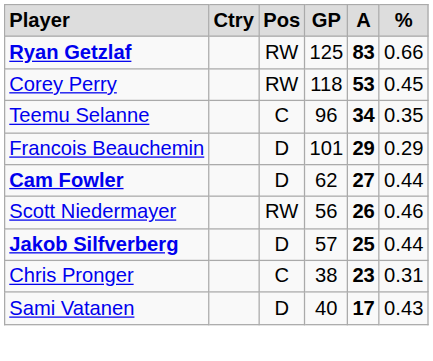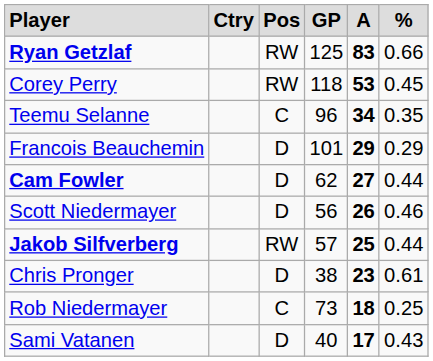 <table class="wikitable">
 <tr align="center" style="font-weight:bold; background-color:#dddddd;" |>
 <td align="left">Player</td>
 <td>Ctry</td>
 <td>Pos</td>
 <td>GP</td>
 <td>A</td>
 <td>%</td>
 </tr>
 <tr align="center">
 <td align="left"><strong><a href='#'>Ryan Getzlaf</a></strong></td>
 <td></td>
 <td>RW</td>
 <td>125</td>
 <td><strong>83</strong></td>
 <td>0.66</td>
 </tr>
 <tr align="center">
 <td align="left"><a href='#'>Corey Perry</a></td>
 <td></td>
 <td>RW</td>
 <td>118</td>
 <td><strong>53</strong></td>
 <td>0.45</td>
 </tr>
 <tr align="center">
 <td align="left"><a href='#'>Teemu Selanne</a></td>
 <td></td>
 <td>C</td>
 <td>96</td>
 <td><strong>34</strong></td>
 <td>0.35</td>
 </tr>
 <tr align="center">
 <td align="left"><a href='#'>Francois Beauchemin</a></td>
 <td></td>
 <td>D</td>
 <td>101</td>
 <td><strong>29</strong></td>
 <td>0.29</td>
 </tr>
 <tr align="center">
 <td align="left"><strong><a href='#'>Cam Fowler</a></strong></td>
 <td></td>
 <td>D</td>
 <td>62</td>
 <td><strong>27</strong></td>
 <td>0.44</td>
 </tr>
 <tr align="center">
 <td align="left"><a href='#'>Scott Niedermayer</a></td>
 <td></td>
-<td>RW</td>
+<td>D</td>
 <td>56</td>
 <td><strong>26</strong></td>
 <td>0.46</td>
 </tr>
 <tr align="center">
 <td align="left"><strong><a href='#'>Jakob Silfverberg</a></strong></td>
 <td></td>
-<td>D</td>
+<td>RW</td>
 <td>57</td>
 <td><strong>25</strong></td>
 <td>0.44</td>
 </tr>
 <tr align="center">
 <td align="left"><a href='#'>Chris Pronger</a></td>
 <td></td>
-<td>C</td>
+<td>D</td>
 <td>38</td>
 <td><strong>23</strong></td>
-<td>0.31</td>
+<td>0.61</td>
+</tr>
+<tr align="center">
+<td align="left"><a href='#'>Rob Niedermayer</a></td>
+<td></td>
+<td>C</td>
+<td>73</td>
+<td><strong>18</strong></td>
+<td>0.25</td>
 </tr>
 <tr align="center">
 <td align="left"><a href='#'>Sami Vatanen</a></td>
 <td></td>
 <td>D</td>
 <td>40</td>
 <td><strong>17</strong></td>
 <td>0.43</td>
 </tr>
 </table>
